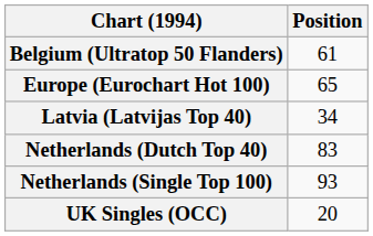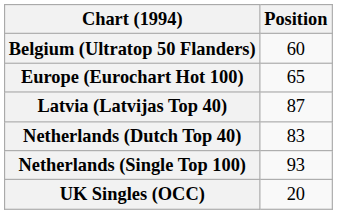 <table class="wikitable sortable plainrowheaders" style="text-align:center">
 <tr>
 <th>Chart (1994)</th>
 <th>Position</th>
 </tr>
 <tr>
 <th scope="row">Belgium (Ultratop 50 Flanders)</th>
-<td>61</td>
+<td>60</td>
 </tr>
 <tr>
 <th scope="row">Europe (Eurochart Hot 100)</th>
 <td>65</td>
 </tr>
 <tr>
 <th scope="row">Latvia (Latvijas Top 40)</th>
-<td>34</td>
+<td>87</td>
 </tr>
 <tr>
 <th scope="row">Netherlands (Dutch Top 40)</th>
 <td>83</td>
 </tr>
 <tr>
 <th scope="row">Netherlands (Single Top 100)</th>
 <td>93</td>
 </tr>
 <tr>
 <th scope="row">UK Singles (OCC)</th>
 <td>20</td>
 </tr>
 </table>
